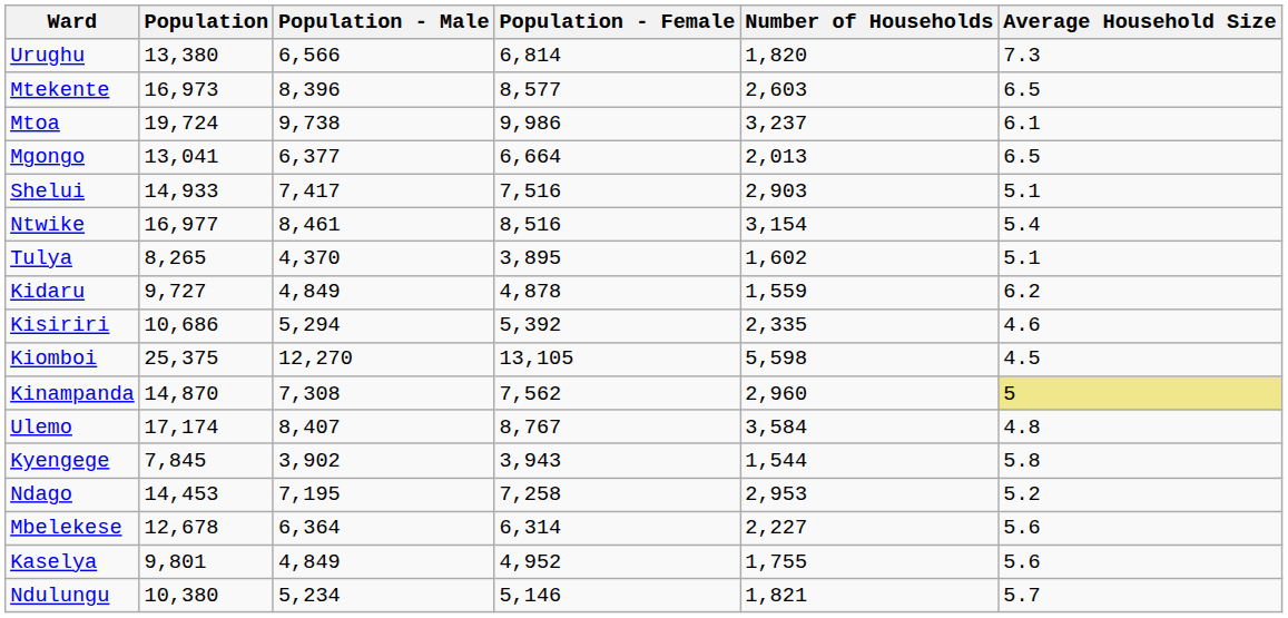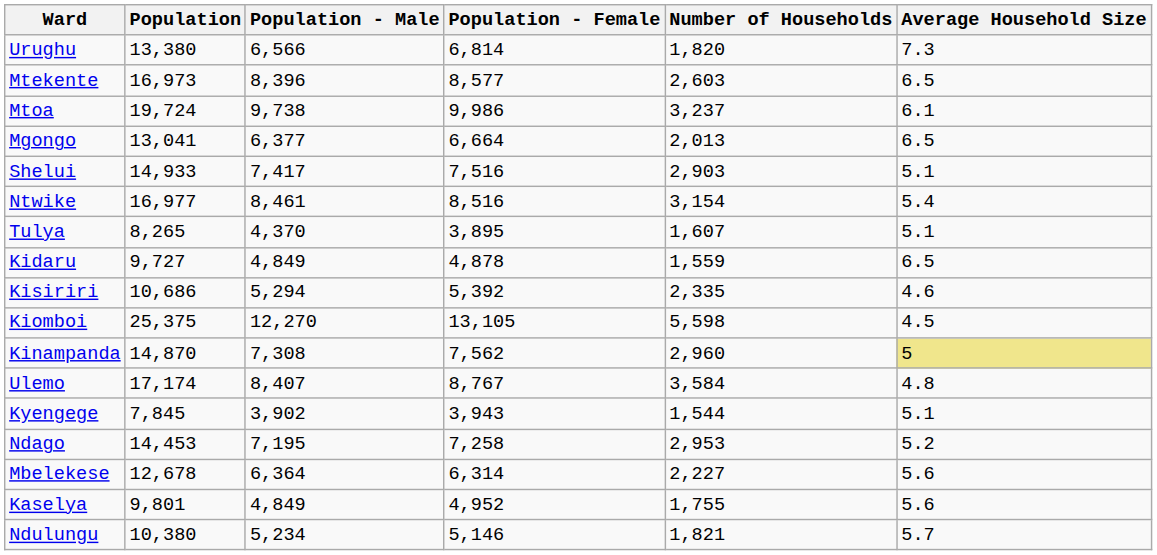 <table class="wikitable sortable">
 <tr>
 <th>Ward</th>
 <th>Population</th>
 <th>Population - Male</th>
 <th>Population - Female</th>
 <th>Number of Households</th>
 <th>Average Household Size</th>
 </tr>
 <tr>
 <td><a href='#'>Urughu</a></td>
 <td>13,380</td>
 <td>6,566</td>
 <td>6,814</td>
 <td>1,820</td>
 <td>7.3</td>
 </tr>
 <tr>
 <td><a href='#'>Mtekente</a></td>
 <td>16,973</td>
 <td>8,396</td>
 <td>8,577</td>
 <td>2,603</td>
 <td>6.5</td>
 </tr>
 <tr>
 <td><a href='#'>Mtoa</a></td>
 <td>19,724</td>
 <td>9,738</td>
 <td>9,986</td>
 <td>3,237</td>
 <td>6.1</td>
 </tr>
 <tr>
 <td><a href='#'>Mgongo</a></td>
 <td>13,041</td>
 <td>6,377</td>
 <td>6,664</td>
 <td>2,013</td>
 <td>6.5</td>
 </tr>
 <tr>
 <td><a href='#'>Shelui</a></td>
 <td>14,933</td>
 <td>7,417</td>
 <td>7,516</td>
 <td>2,903</td>
 <td>5.1</td>
 </tr>
 <tr>
 <td><a href='#'>Ntwike</a></td>
 <td>16,977</td>
 <td>8,461</td>
 <td>8,516</td>
 <td>3,154</td>
 <td>5.4</td>
 </tr>
 <tr>
 <td><a href='#'>Tulya</a></td>
 <td>8,265</td>
 <td>4,370</td>
 <td>3,895</td>
-<td>1,602</td>
+<td>1,607</td>
 <td>5.1</td>
 </tr>
 <tr>
 <td><a href='#'>Kidaru</a></td>
 <td>9,727</td>
 <td>4,849</td>
 <td>4,878</td>
 <td>1,559</td>
-<td>6.2</td>
+<td>6.5</td>
 </tr>
 <tr>
 <td><a href='#'>Kisiriri</a></td>
 <td>10,686</td>
 <td>5,294</td>
 <td>5,392</td>
 <td>2,335</td>
 <td>4.6</td>
 </tr>
 <tr>
 <td><a href='#'>Kiomboi</a></td>
 <td>25,375</td>
 <td>12,270</td>
 <td>13,105</td>
 <td>5,598</td>
 <td>4.5</td>
 </tr>
 <tr>
 <td><a href='#'>Kinampanda</a></td>
 <td>14,870</td>
 <td>7,308</td>
 <td>7,562</td>
 <td>2,960</td>
 <td style="background: khaki;">5</td>
 </tr>
 <tr>
 <td><a href='#'>Ulemo</a></td>
 <td>17,174</td>
 <td>8,407</td>
 <td>8,767</td>
 <td>3,584</td>
 <td>4.8</td>
 </tr>
 <tr>
 <td><a href='#'>Kyengege</a></td>
 <td>7,845</td>
 <td>3,902</td>
 <td>3,943</td>
 <td>1,544</td>
-<td>5.8</td>
+<td>5.1</td>
 </tr>
 <tr>
 <td><a href='#'>Ndago</a></td>
 <td>14,453</td>
 <td>7,195</td>
 <td>7,258</td>
 <td>2,953</td>
 <td>5.2</td>
 </tr>
 <tr>
 <td><a href='#'>Mbelekese</a></td>
 <td>12,678</td>
 <td>6,364</td>
 <td>6,314</td>
 <td>2,227</td>
 <td>5.6</td>
 </tr>
 <tr>
 <td><a href='#'>Kaselya</a></td>
 <td>9,801</td>
 <td>4,849</td>
 <td>4,952</td>
 <td>1,755</td>
 <td>5.6</td>
 </tr>
 <tr>
 <td><a href='#'>Ndulungu</a></td>
 <td>10,380</td>
 <td>5,234</td>
 <td>5,146</td>
 <td>1,821</td>
 <td>5.7</td>
 </tr>
 </table>
